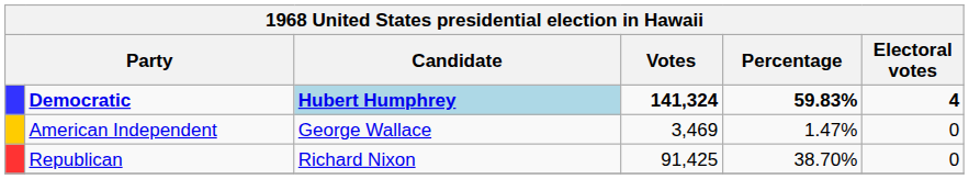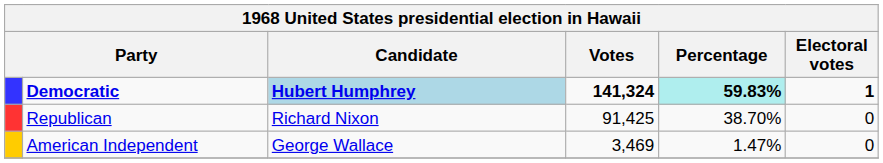 <table class="wikitable" style="font-size: 95%;">
 <tr>
 <th colspan="6">1968 United States presidential election in Hawaii</th>
 </tr>
 <tr>
 <th colspan="2" style="width: 15em">Party</th>
 <th style="width: 17em">Candidate</th>
 <th style="width: 5em">Votes</th>
 <th style="width: 7em">Percentage</th>
 <th style="width: 5em">Electoral votes</th>
 </tr>
 <tr>
 <th style="background:#33f; width:3px;"></th>
 <td style="width: 130px"><strong><a href='#'>Democratic</a></strong></td>
 <td style="background: lightblue;"><strong><a href='#'>Hubert Humphrey</a></strong></td>
 <td style="text-align:right;"><strong>141,324</strong></td>
-<td style="text-align:right;"><strong>59.83%</strong></td>
-<td style="text-align:right;"><strong>4</strong></td>
+<td style="background: paleturquoise; text-align:right;"><strong>59.83%</strong></td>
+<td style="text-align:right;"><strong>1</strong></td>
+</tr>
+<tr>
+<th style="background:#f33; width:3px;"></th>
+<td style="width: 130px"><a href='#'>Republican</a></td>
+<td><a href='#'>Richard Nixon</a></td>
+<td style="text-align:right;">91,425</td>
+<td style="text-align:right;">38.70%</td>
+<td style="text-align:right;">0</td>
 </tr>
 <tr>
 <th style="background:#FFCC00; width:3px;"></th>
 <td style="width: 130px"><a href='#'>American Independent</a></td>
 <td><a href='#'>George Wallace</a></td>
 <td style="text-align:right;">3,469</td>
 <td style="text-align:right;">1.47%</td>
 <td style="text-align:right;">0</td>
 </tr>
 <tr>
-<th style="background:#f33; width:3px;"></th>
-<td style="width: 130px"><a href='#'>Republican</a></td>
-<td><a href='#'>Richard Nixon</a></td>
-<td style="text-align:right;">91,425</td>
-<td style="text-align:right;">38.70%</td>
-<td style="text-align:right;">0</td>
-</tr>
-<tr>
 </tr>
 </table>
